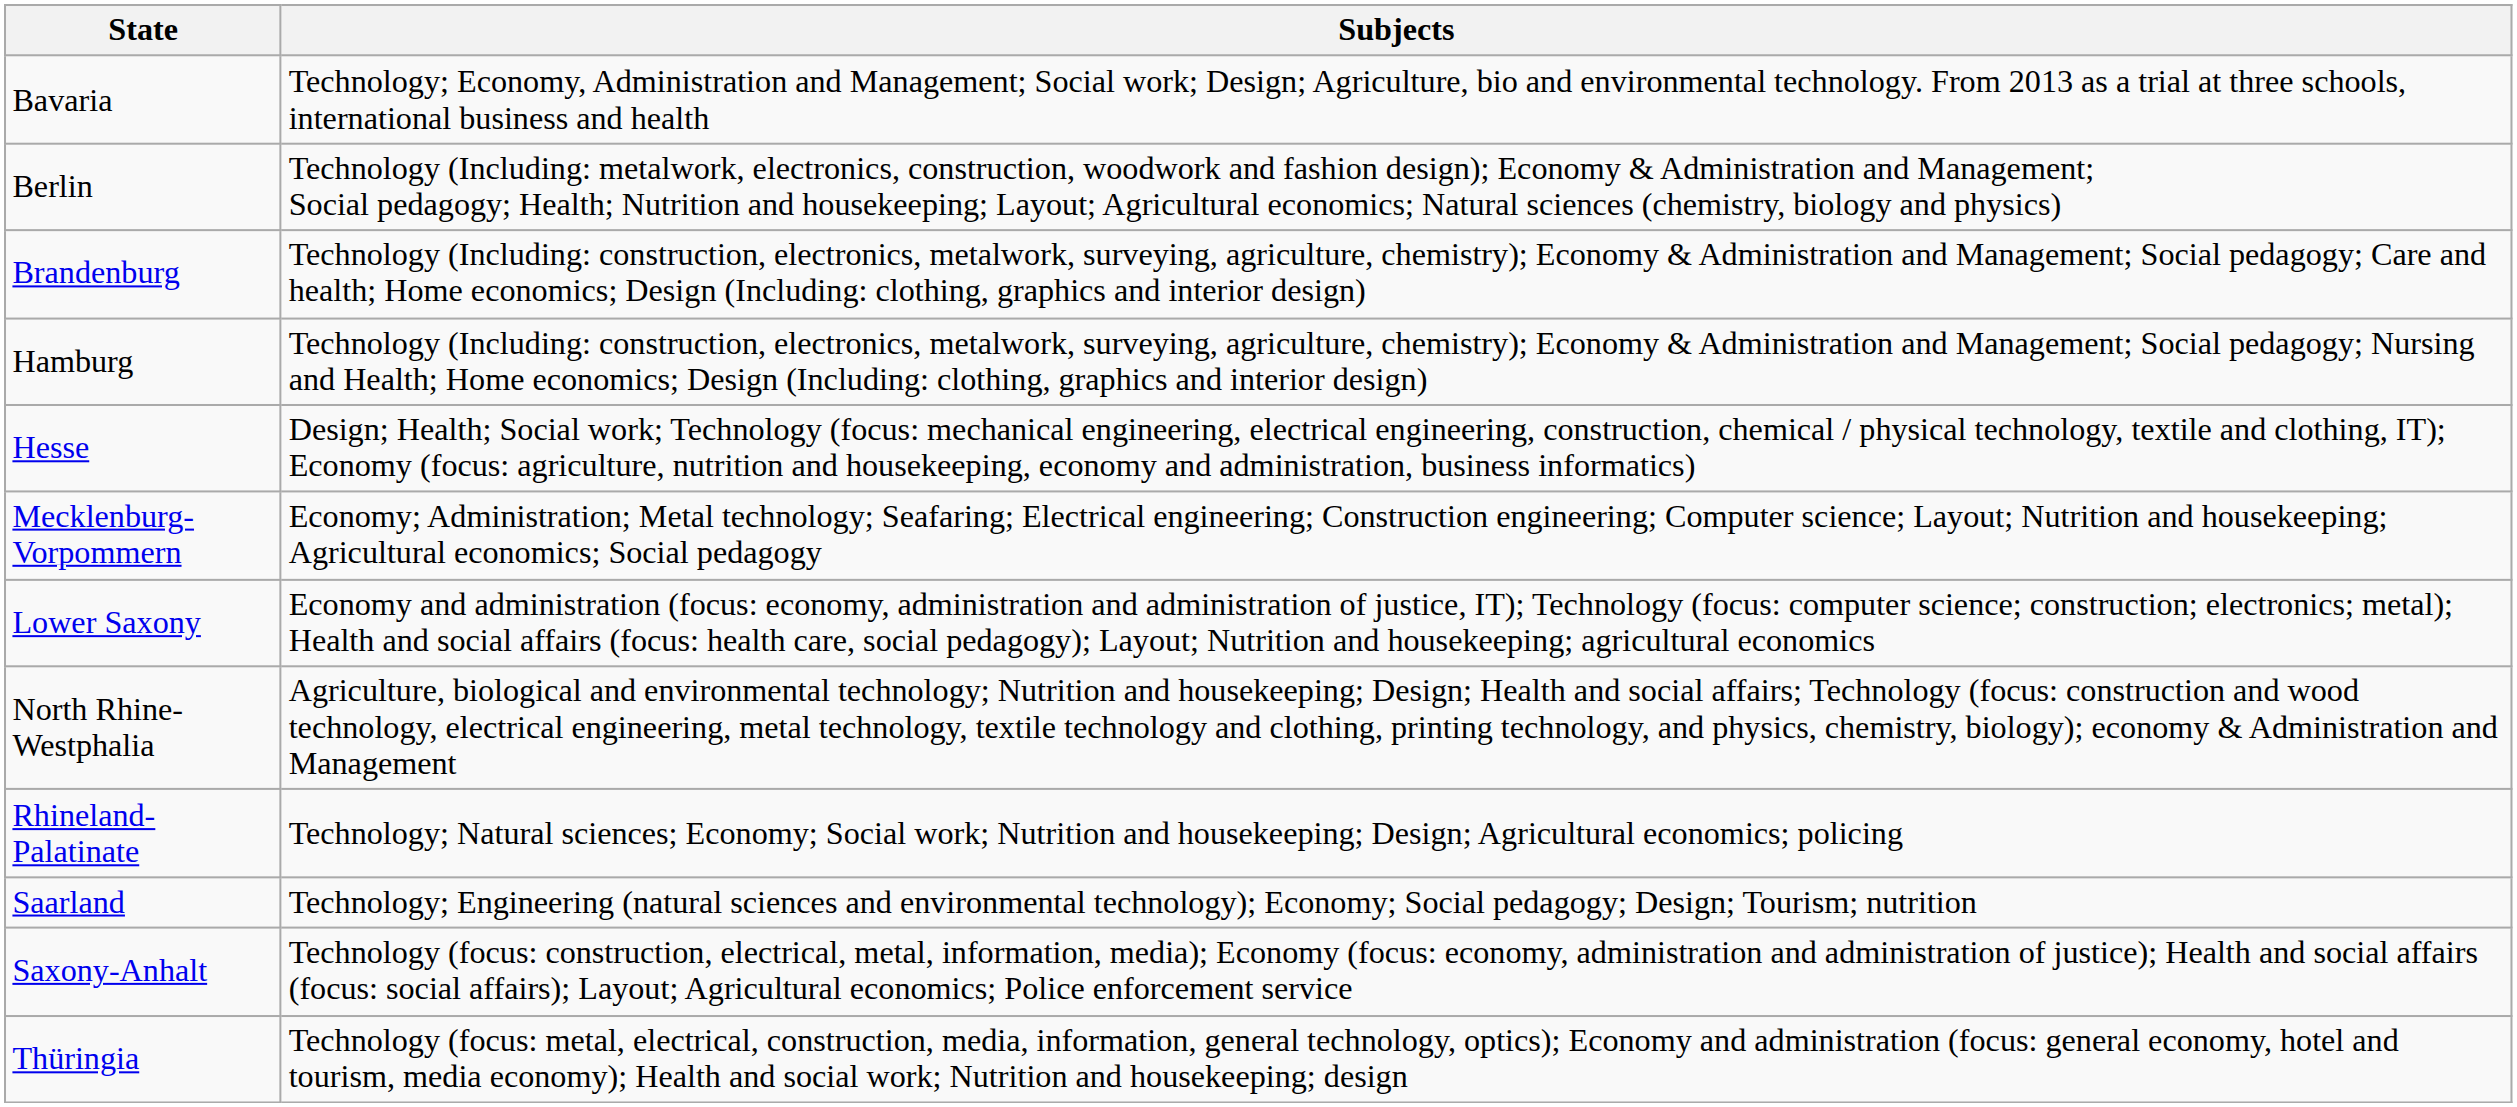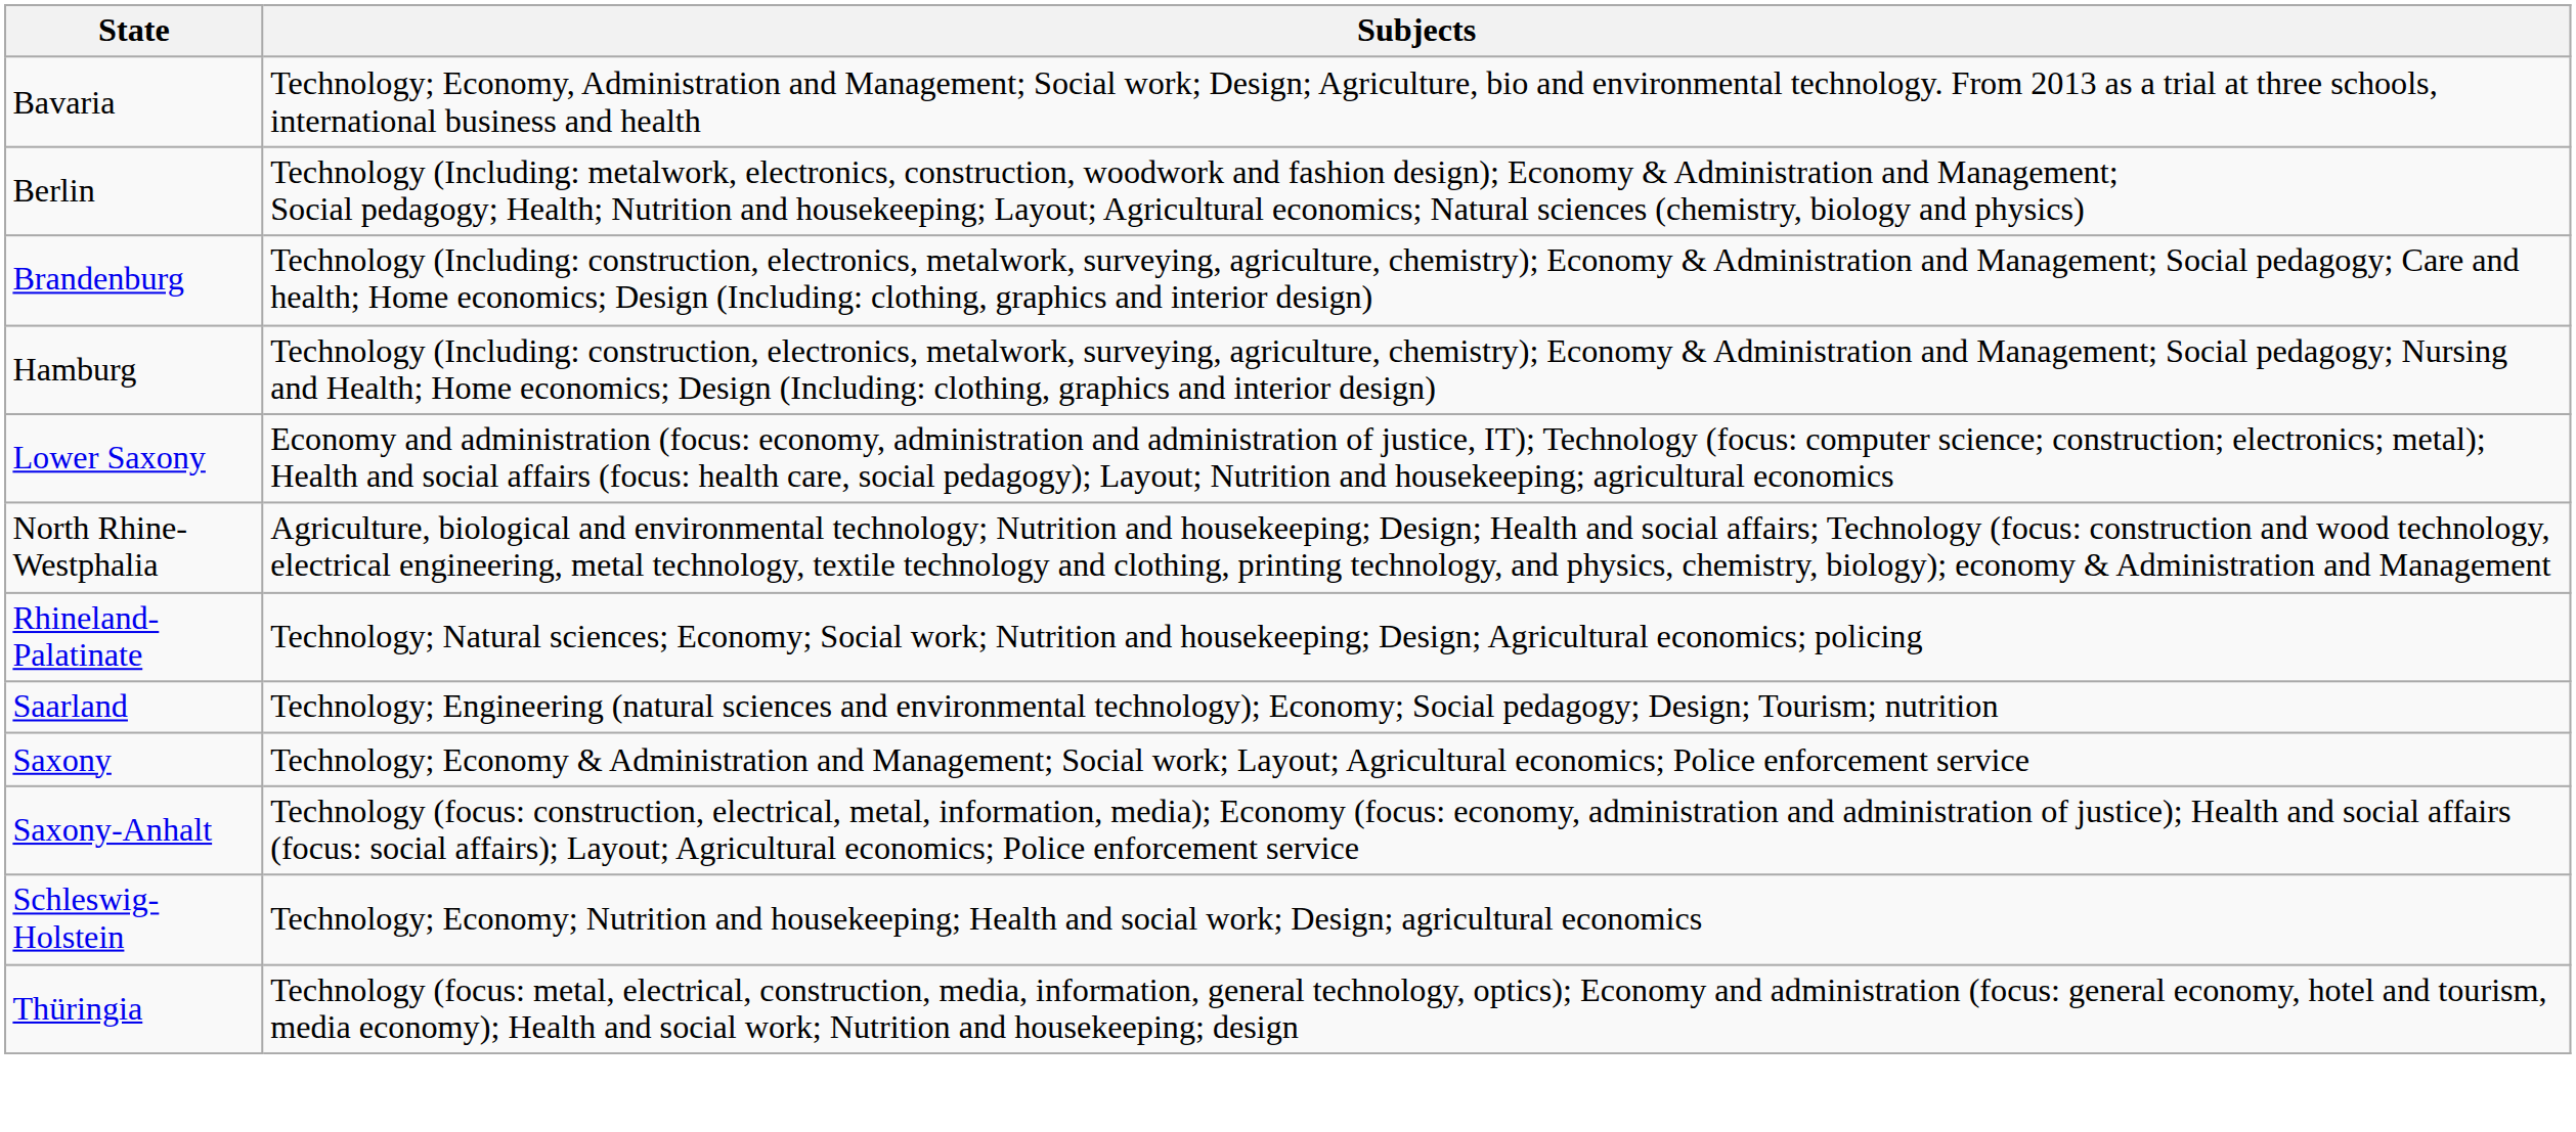 <table class="wikitable">
 <tr>
 <th>State</th>
 <th>Subjects</th>
 </tr>
 <tr>
 <td>Bavaria</td>
 <td>Technology; Economy, Administration and Management; Social work; Design; Agriculture, bio and environmental technology. From 2013 as a trial at three schools, international business and health</td>
 </tr>
 <tr>
 <td>Berlin</td>
 <td>Technology (Including: metalwork, electronics, construction, woodwork and fashion design); Economy & Administration and Management;<br>Social pedagogy; Health; Nutrition and housekeeping; Layout; Agricultural economics; Natural sciences (chemistry, biology and physics)</td>
 </tr>
 <tr>
 <td><a href='#'>Brandenburg</a></td>
 <td>Technology (Including: construction, electronics, metalwork, surveying, agriculture, chemistry); Economy & Administration and Management; Social pedagogy; Care and health; Home economics; Design (Including: clothing, graphics and interior design)</td>
 </tr>
 <tr>
 <td>Hamburg</td>
 <td>Technology (Including: construction, electronics, metalwork, surveying, agriculture, chemistry); Economy & Administration and Management; Social pedagogy; Nursing and Health; Home economics; Design (Including: clothing, graphics and interior design)</td>
 </tr>
 <tr>
-<td><a href='#'>Hesse</a></td>
-<td>Design; Health; Social work; Technology (focus: mechanical engineering, electrical engineering, construction, chemical / physical technology, textile and clothing, IT); Economy (focus: agriculture, nutrition and housekeeping, economy and administration, business informatics)</td>
-</tr>
-<tr>
-<td><a href='#'>Mecklenburg-Vorpommern</a></td>
-<td>Economy; Administration; Metal technology; Seafaring; Electrical engineering; Construction engineering; Computer science; Layout; Nutrition and housekeeping; Agricultural economics; Social pedagogy</td>
-</tr>
-<tr>
 <td><a href='#'>Lower Saxony</a></td>
 <td>Economy and administration (focus: economy, administration and administration of justice, IT); Technology (focus: computer science; construction; electronics; metal); Health and social affairs (focus: health care, social pedagogy); Layout; Nutrition and housekeeping; agricultural economics</td>
 </tr>
 <tr>
 <td>North Rhine-Westphalia</td>
 <td>Agriculture, biological and environmental technology; Nutrition and housekeeping; Design; Health and social affairs; Technology (focus: construction and wood technology, electrical engineering, metal technology, textile technology and clothing, printing technology, and physics, chemistry, biology); economy & Administration and Management</td>
 </tr>
 <tr>
 <td><a href='#'>Rhineland-Palatinate</a></td>
 <td>Technology; Natural sciences; Economy; Social work; Nutrition and housekeeping; Design; Agricultural economics; policing</td>
 </tr>
 <tr>
 <td><a href='#'>Saarland</a></td>
 <td>Technology; Engineering (natural sciences and environmental technology); Economy; Social pedagogy; Design; Tourism; nutrition</td>
 </tr>
 <tr>
+<td><a href='#'>Saxony</a></td>
+<td>Technology; Economy & Administration and Management; Social work; Layout; Agricultural economics; Police enforcement service</td>
+</tr>
+<tr>
 <td><a href='#'>Saxony-Anhalt</a></td>
 <td>Technology (focus: construction, electrical, metal, information, media); Economy (focus: economy, administration and administration of justice); Health and social affairs (focus: social affairs); Layout; Agricultural economics; Police enforcement service</td>
+</tr>
+<tr>
+<td><a href='#'>Schleswig-Holstein</a></td>
+<td>Technology; Economy; Nutrition and housekeeping; Health and social work; Design; agricultural economics</td>
 </tr>
 <tr>
 <td><a href='#'>Thüringia</a></td>
 <td>Technology (focus: metal, electrical, construction, media, information, general technology, optics); Economy and administration (focus: general economy, hotel and tourism, media economy); Health and social work; Nutrition and housekeeping; design</td>
 </tr>
 </table>
